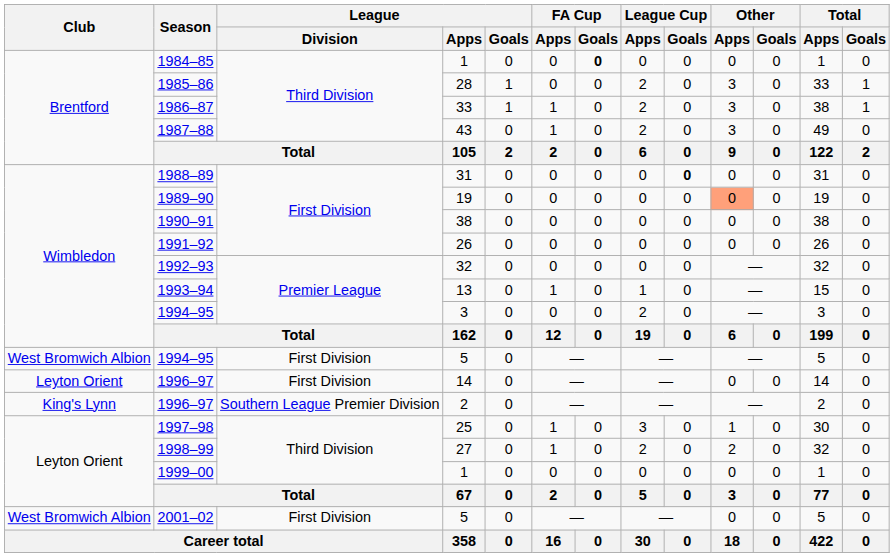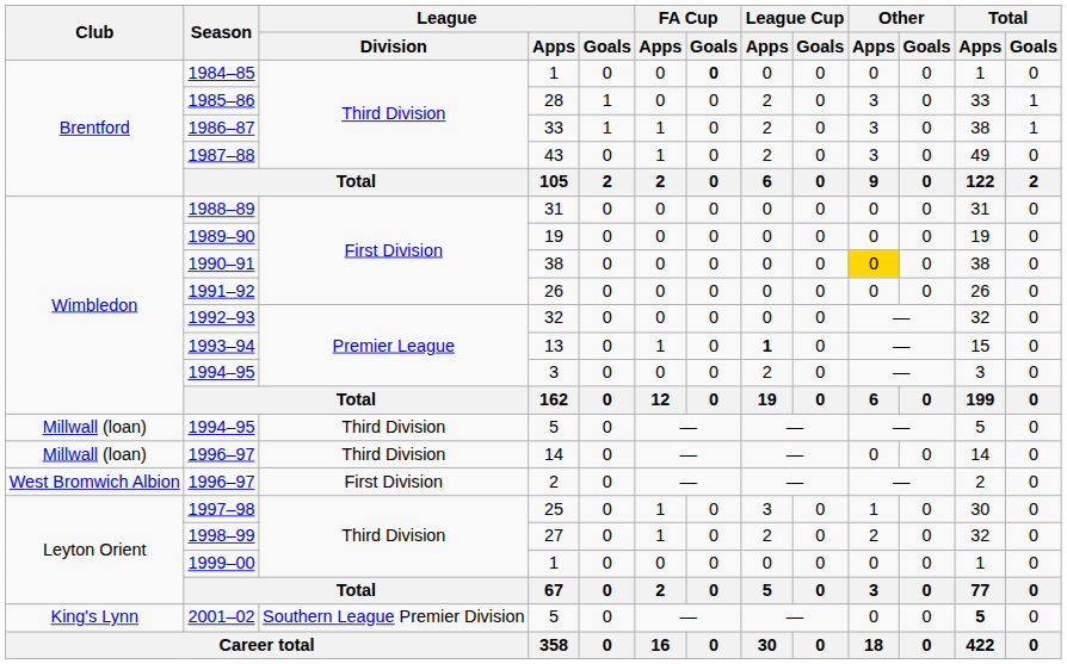 <table class="wikitable" style="text-align: center;">
 <tr>
 <th rowspan="2">Club</th>
 <th rowspan="2">Season</th>
 <th colspan="3">League</th>
 <th colspan="2">FA Cup</th>
 <th colspan="2">League Cup</th>
 <th colspan="2">Other</th>
 <th colspan="2">Total</th>
 </tr>
 <tr>
 <th>Division</th>
 <th>Apps</th>
 <th>Goals</th>
 <th>Apps</th>
 <th>Goals</th>
 <th>Apps</th>
 <th>Goals</th>
 <th>Apps</th>
 <th>Goals</th>
 <th>Apps</th>
 <th>Goals</th>
 </tr>
 <tr>
 <td rowspan="5"><a href='#'>Brentford</a></td>
 <td><a href='#'>1984–85</a></td>
 <td rowspan="4"><a href='#'>Third Division</a></td>
 <td>1</td>
 <td>0</td>
 <td>0</td>
 <td><strong>0</strong></td>
 <td>0</td>
 <td>0</td>
 <td>0</td>
 <td>0</td>
 <td>1</td>
 <td>0</td>
 </tr>
 <tr>
 <td><a href='#'>1985–86</a></td>
 <td>28</td>
 <td>1</td>
 <td>0</td>
 <td>0</td>
 <td>2</td>
 <td>0</td>
 <td>3</td>
 <td>0</td>
 <td>33</td>
 <td>1</td>
 </tr>
 <tr>
 <td><a href='#'>1986–87</a></td>
 <td>33</td>
 <td>1</td>
 <td>1</td>
 <td>0</td>
 <td>2</td>
 <td>0</td>
 <td>3</td>
 <td>0</td>
 <td>38</td>
 <td>1</td>
 </tr>
 <tr>
 <td><a href='#'>1987–88</a></td>
 <td>43</td>
 <td>0</td>
 <td>1</td>
 <td>0</td>
 <td>2</td>
 <td>0</td>
 <td>3</td>
 <td>0</td>
 <td>49</td>
 <td>0</td>
 </tr>
 <tr>
 <th colspan="2">Total</th>
 <th>105</th>
 <th>2</th>
 <th>2</th>
 <th>0</th>
 <th>6</th>
 <th>0</th>
 <th>9</th>
 <th>0</th>
 <th>122</th>
 <th>2</th>
 </tr>
 <tr>
 <td rowspan="8"><a href='#'>Wimbledon</a></td>
 <td><a href='#'>1988–89</a></td>
 <td rowspan="4"><a href='#'>First Division</a></td>
 <td>31</td>
 <td>0</td>
 <td>0</td>
 <td>0</td>
 <td>0</td>
-<td><strong>0</strong></td>
+<td>0</td>
 <td>0</td>
 <td>0</td>
 <td>31</td>
 <td>0</td>
 </tr>
 <tr>
 <td><a href='#'>1989–90</a></td>
 <td>19</td>
 <td>0</td>
 <td>0</td>
 <td>0</td>
 <td>0</td>
 <td>0</td>
-<td style="background: lightsalmon;">0</td>
+<td>0</td>
 <td>0</td>
 <td>19</td>
 <td>0</td>
 </tr>
 <tr>
 <td><a href='#'>1990–91</a></td>
 <td>38</td>
 <td>0</td>
 <td>0</td>
 <td>0</td>
 <td>0</td>
 <td>0</td>
-<td>0</td>
+<td style="background: gold;">0</td>
 <td>0</td>
 <td>38</td>
 <td>0</td>
 </tr>
 <tr>
 <td><a href='#'>1991–92</a></td>
 <td>26</td>
 <td>0</td>
 <td>0</td>
 <td>0</td>
 <td>0</td>
 <td>0</td>
 <td>0</td>
 <td>0</td>
 <td>26</td>
 <td>0</td>
 </tr>
 <tr>
 <td><a href='#'>1992–93</a></td>
 <td rowspan="3"><a href='#'>Premier League</a></td>
 <td>32</td>
 <td>0</td>
 <td>0</td>
 <td>0</td>
 <td>0</td>
 <td>0</td>
 <td colspan="2">—</td>
 <td>32</td>
 <td>0</td>
 </tr>
 <tr>
 <td><a href='#'>1993–94</a></td>
 <td>13</td>
 <td>0</td>
 <td>1</td>
 <td>0</td>
-<td>1</td>
+<td><strong>1</strong></td>
 <td>0</td>
 <td colspan="2">—</td>
 <td>15</td>
 <td>0</td>
 </tr>
 <tr>
 <td><a href='#'>1994–95</a></td>
 <td>3</td>
 <td>0</td>
 <td>0</td>
 <td>0</td>
 <td>2</td>
 <td>0</td>
 <td colspan="2">—</td>
 <td>3</td>
 <td>0</td>
 </tr>
 <tr>
 <th colspan="2">Total</th>
 <th>162</th>
 <th>0</th>
 <th>12</th>
 <th>0</th>
 <th>19</th>
 <th>0</th>
 <th>6</th>
 <th>0</th>
 <th>199</th>
 <th>0</th>
 </tr>
 <tr>
-<td><a href='#'>West Bromwich Albion</a></td>
+<td><a href='#'>Millwall</a> (loan)</td>
 <td><a href='#'>1994–95</a></td>
-<td>First Division</td>
+<td>Third Division</td>
 <td>5</td>
 <td>0</td>
 <td colspan="2">—</td>
 <td colspan="2">—</td>
 <td colspan="2">—</td>
 <td>5</td>
 <td>0</td>
 </tr>
 <tr>
-<td><a href='#'>Leyton Orient</a></td>
+<td><a href='#'>Millwall</a> (loan)</td>
 <td><a href='#'>1996–97</a></td>
-<td>First Division</td>
+<td>Third Division</td>
 <td>14</td>
 <td>0</td>
 <td colspan="2">—</td>
 <td colspan="2">—</td>
 <td>0</td>
 <td>0</td>
 <td>14</td>
 <td>0</td>
 </tr>
 <tr>
-<td><a href='#'>King's Lynn</a></td>
+<td><a href='#'>West Bromwich Albion</a></td>
 <td><a href='#'>1996–97</a></td>
-<td><a href='#'>Southern League</a> Premier Division</td>
+<td>First Division</td>
 <td>2</td>
 <td>0</td>
 <td colspan="2">—</td>
 <td colspan="2">—</td>
 <td colspan="2">—</td>
 <td>2</td>
 <td>0</td>
 </tr>
 <tr>
 <td rowspan="4">Leyton Orient</td>
 <td><a href='#'>1997–98</a></td>
 <td rowspan="3">Third Division</td>
 <td>25</td>
 <td>0</td>
 <td>1</td>
 <td>0</td>
 <td>3</td>
 <td>0</td>
 <td>1</td>
 <td>0</td>
 <td>30</td>
 <td>0</td>
 </tr>
 <tr>
 <td><a href='#'>1998–99</a></td>
 <td>27</td>
 <td>0</td>
 <td>1</td>
 <td>0</td>
 <td>2</td>
 <td>0</td>
 <td>2</td>
 <td>0</td>
 <td>32</td>
 <td>0</td>
 </tr>
 <tr>
 <td><a href='#'>1999–00</a></td>
 <td>1</td>
 <td>0</td>
 <td>0</td>
 <td>0</td>
 <td>0</td>
 <td>0</td>
 <td>0</td>
 <td>0</td>
 <td>1</td>
 <td>0</td>
 </tr>
 <tr>
 <th colspan="2">Total</th>
 <th>67</th>
 <th>0</th>
 <th>2</th>
 <th>0</th>
 <th>5</th>
 <th>0</th>
 <th>3</th>
 <th>0</th>
 <th>77</th>
 <th>0</th>
 </tr>
 <tr>
-<td><a href='#'>West Bromwich Albion</a></td>
+<td><a href='#'>King's Lynn</a></td>
 <td><a href='#'>2001–02</a></td>
-<td>First Division</td>
+<td><a href='#'>Southern League</a> Premier Division</td>
 <td>5</td>
 <td>0</td>
 <td colspan="2">—</td>
 <td colspan="2">—</td>
 <td>0</td>
 <td>0</td>
-<td>5</td>
+<td><strong>5</strong></td>
 <td>0</td>
 </tr>
 <tr>
 <th colspan="3">Career total</th>
 <th>358</th>
 <th>0</th>
 <th>16</th>
 <th>0</th>
 <th>30</th>
 <th>0</th>
 <th>18</th>
 <th>0</th>
 <th>422</th>
 <th>0</th>
 </tr>
 </table>
